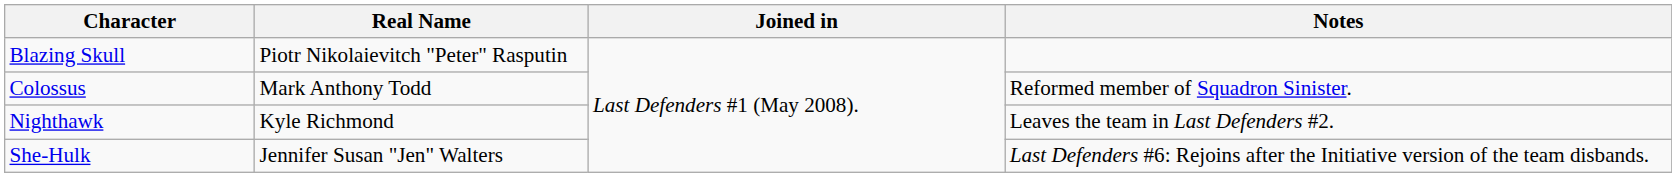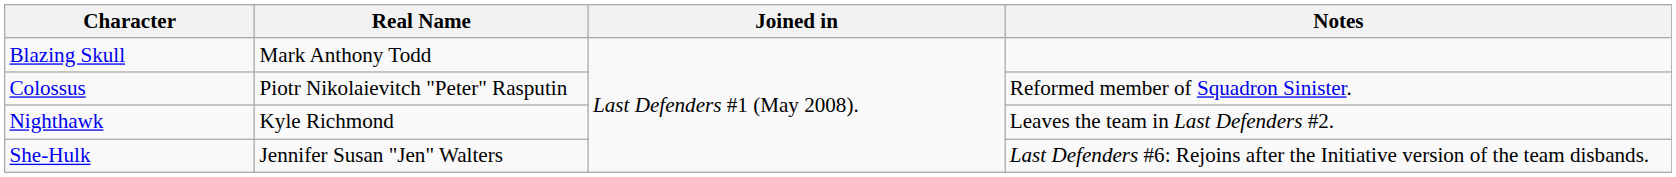 <table class="wikitable" style="width:100%;">
 <tr>
 <th width=15%>Character</th>
 <th width=20%>Real Name</th>
 <th width=25%>Joined in</th>
 <th width=40%>Notes</th>
 </tr>
 <tr>
 <td><a href='#'>Blazing Skull</a></td>
-<td>Piotr Nikolaievitch "Peter" Rasputin</td>
+<td>Mark Anthony Todd</td>
 <td rowspan="4"><em>Last Defenders</em> #1 (May 2008).</td>
 <td></td>
 </tr>
 <tr>
 <td><a href='#'>Colossus</a></td>
-<td>Mark Anthony Todd</td>
+<td>Piotr Nikolaievitch "Peter" Rasputin</td>
 <td>Reformed member of <a href='#'>Squadron Sinister</a>.</td>
 </tr>
 <tr>
 <td><a href='#'>Nighthawk</a></td>
 <td>Kyle Richmond</td>
 <td>Leaves the team in <em>Last Defenders</em> #2.</td>
 </tr>
 <tr>
 <td><a href='#'>She-Hulk</a></td>
 <td>Jennifer Susan "Jen" Walters</td>
 <td><em>Last Defenders</em> #6: Rejoins after the Initiative version of the team disbands.</td>
 </tr>
 </table>
